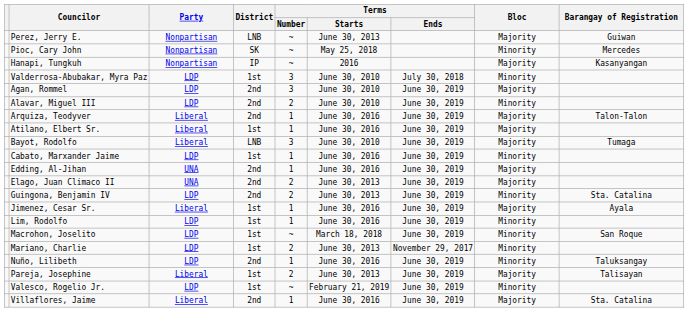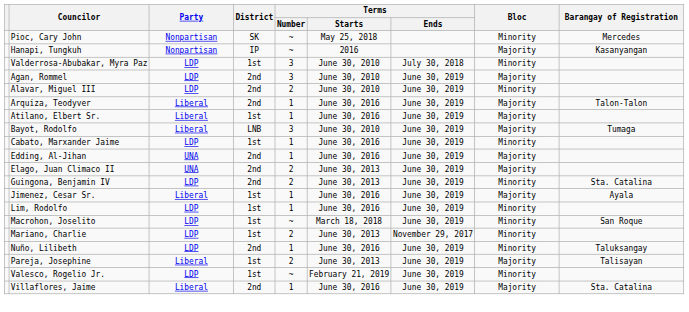 <table class="wikitable" style="font-size:90%; text-align:center;">
 <tr>
 <th rowspan="2" style="width:1px;"></th>
 <th rowspan=2>Councilor</th>
 <th style="width:120px;" rowspan="2"><a href='#'>Party</a></th>
 <th style="width:45px;" rowspan="2">District</th>
 <th style="width:45px;" colspan="3">Terms</th>
 <th style="width:120px;" rowspan="2">Bloc</th>
 <th style="width:180px;" rowspan="2">Barangay of Registration</th>
 </tr>
 <tr>
 <th>Number</th>
 <th>Starts</th>
 <th>Ends</th>
-</tr>
-<tr>
-<td></td>
-<td align=left>Perez, Jerry E.</td>
-<td><a href='#'>Nonpartisan</a></td>
-<td>LNB </td>
-<td>~</td>
-<td>June 30, 2013</td>
-<td></td>
-<td>Majority</td>
-<td>Guiwan</td>
 </tr>
 <tr>
 <td></td>
 <td align=left>Pioc, Cary John</td>
 <td><a href='#'>Nonpartisan</a></td>
 <td>SK </td>
 <td>~</td>
 <td>May 25, 2018</td>
 <td></td>
 <td>Minority</td>
 <td>Mercedes</td>
 </tr>
 <tr>
 <td></td>
 <td align=left>Hanapi, Tungkuh</td>
 <td><a href='#'>Nonpartisan</a></td>
 <td>IP </td>
 <td>~</td>
 <td>2016</td>
 <td></td>
 <td>Majority</td>
 <td>Kasanyangan</td>
 </tr>
 <tr>
 <td></td>
 <td align=left>Valderrosa-Abubakar, Myra Paz</td>
 <td><a href='#'>LDP</a></td>
 <td>1st</td>
 <td>3</td>
 <td>June 30, 2010</td>
 <td>July 30, 2018</td>
 <td>Minority</td>
 <td></td>
 </tr>
 <tr>
 <td></td>
 <td align=left>Agan, Rommel</td>
 <td><a href='#'>LDP</a></td>
 <td>2nd</td>
 <td>3</td>
 <td>June 30, 2010</td>
 <td>June 30, 2019</td>
 <td>Majority</td>
 <td></td>
 </tr>
 <tr>
 <td></td>
 <td align=left>Alavar, Miguel III</td>
 <td><a href='#'>LDP</a></td>
 <td>2nd</td>
 <td>2</td>
 <td>June 30, 2010</td>
 <td>June 30, 2019</td>
 <td>Minority</td>
 <td></td>
 </tr>
 <tr>
 <td></td>
 <td align=left>Arquiza, Teodyver</td>
 <td><a href='#'>Liberal</a></td>
 <td>2nd</td>
 <td>1</td>
 <td>June 30, 2016</td>
 <td>June 30, 2019</td>
 <td>Majority</td>
 <td>Talon-Talon</td>
 </tr>
 <tr>
 <td></td>
 <td align=left>Atilano, Elbert Sr.</td>
 <td><a href='#'>Liberal</a></td>
 <td>1st</td>
 <td>1</td>
 <td>June 30, 2016</td>
 <td>June 30, 2019</td>
 <td>Majority</td>
 <td></td>
 </tr>
 <tr>
 <td></td>
 <td align=left>Bayot, Rodolfo</td>
 <td><a href='#'>Liberal</a></td>
 <td>LNB </td>
 <td>3</td>
 <td>June 30, 2010</td>
 <td>June 30, 2019</td>
 <td>Majority</td>
 <td>Tumaga</td>
 </tr>
 <tr>
 <td></td>
 <td align=left>Cabato, Marxander Jaime</td>
 <td><a href='#'>LDP</a></td>
 <td>1st</td>
 <td>1</td>
 <td>June 30, 2016</td>
 <td>June 30, 2019</td>
 <td>Minority</td>
 <td></td>
 </tr>
 <tr>
 <td></td>
 <td align=left>Edding, Al-Jihan</td>
 <td><a href='#'>UNA</a></td>
 <td>2nd</td>
 <td>1</td>
 <td>June 30, 2016</td>
 <td>June 30, 2019</td>
 <td>Majority</td>
 <td></td>
 </tr>
 <tr>
 <td></td>
 <td align=left>Elago, Juan Climaco II</td>
 <td><a href='#'>UNA</a></td>
 <td>2nd</td>
 <td>2</td>
 <td>June 30, 2013</td>
 <td>June 30, 2019</td>
 <td>Majority</td>
 <td></td>
 </tr>
 <tr>
 <td></td>
 <td align=left>Guingona, Benjamin IV</td>
 <td><a href='#'>LDP</a></td>
 <td>2nd</td>
 <td>2</td>
 <td>June 30, 2013</td>
 <td>June 30, 2019</td>
 <td>Minority</td>
 <td>Sta. Catalina</td>
 </tr>
 <tr>
 <td></td>
 <td align=left>Jimenez, Cesar Sr.</td>
 <td><a href='#'>Liberal</a></td>
 <td>1st</td>
 <td>1</td>
 <td>June 30, 2016</td>
 <td>June 30, 2019</td>
 <td>Majority</td>
 <td>Ayala</td>
 </tr>
 <tr>
 <td></td>
 <td align=left>Lim, Rodolfo</td>
 <td><a href='#'>LDP</a></td>
 <td>1st</td>
 <td>1</td>
 <td>June 30, 2016</td>
 <td>June 30, 2019</td>
 <td>Minority</td>
 <td></td>
 </tr>
 <tr>
 <td></td>
 <td align=left>Macrohon, Joselito</td>
 <td><a href='#'>LDP</a></td>
 <td>1st</td>
 <td>~</td>
 <td>March 18, 2018</td>
 <td>June 30, 2019</td>
 <td>Minority</td>
 <td>San Roque</td>
 </tr>
 <tr>
 <td></td>
 <td align=left>Mariano, Charlie</td>
 <td><a href='#'>LDP</a></td>
 <td>1st</td>
 <td>2</td>
 <td>June 30, 2013</td>
 <td>November 29, 2017</td>
 <td>Minority</td>
 <td></td>
 </tr>
 <tr>
 <td></td>
 <td align=left>Nuño, Lilibeth</td>
 <td><a href='#'>LDP</a></td>
 <td>2nd</td>
 <td>1</td>
 <td>June 30, 2016</td>
 <td>June 30, 2019</td>
 <td>Minority</td>
 <td>Taluksangay</td>
 </tr>
 <tr>
 <td></td>
 <td align=left>Pareja, Josephine</td>
 <td><a href='#'>Liberal</a></td>
 <td>1st</td>
 <td>2</td>
 <td>June 30, 2013</td>
 <td>June 30, 2019</td>
 <td>Majority</td>
 <td>Talisayan</td>
 </tr>
 <tr>
 <td></td>
 <td align=left>Valesco, Rogelio Jr.</td>
 <td><a href='#'>LDP</a></td>
 <td>1st</td>
 <td>~</td>
 <td>February 21, 2019</td>
 <td>June 30, 2019</td>
 <td>Minority</td>
 <td></td>
 </tr>
 <tr>
 <td></td>
 <td align=left>Villaflores, Jaime</td>
 <td><a href='#'>Liberal</a></td>
 <td>2nd</td>
 <td>1</td>
 <td>June 30, 2016</td>
 <td>June 30, 2019</td>
 <td>Majority</td>
 <td>Sta. Catalina</td>
 </tr>
 </table>
